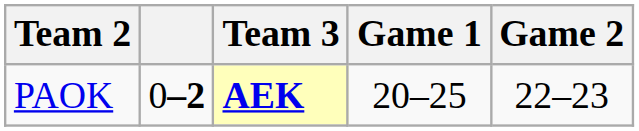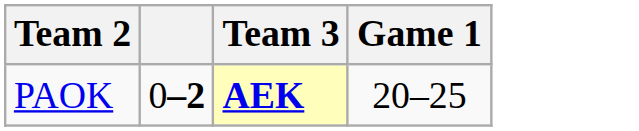 <table class="wikitable">
 <tr>
 <th>Team 2</th>
 <th></th>
 <th>Team 3</th>
 <th>Game 1</th>
-<th>Game 2</th>
 </tr>
 <tr>
 <td><a href='#'>PAOK</a></td>
 <td style="text-align: center">0<strong>–2</strong></td>
 <td bgcolor="#FFFFBB"><strong><a href='#'>AEK</a></strong></td>
 <td style="text-align: center">20–25</td>
-<td style="text-align: center">22–23</td>
 </tr>
 </table>
